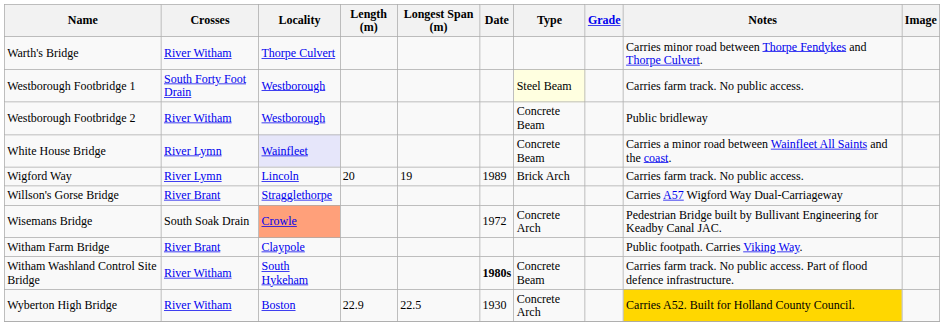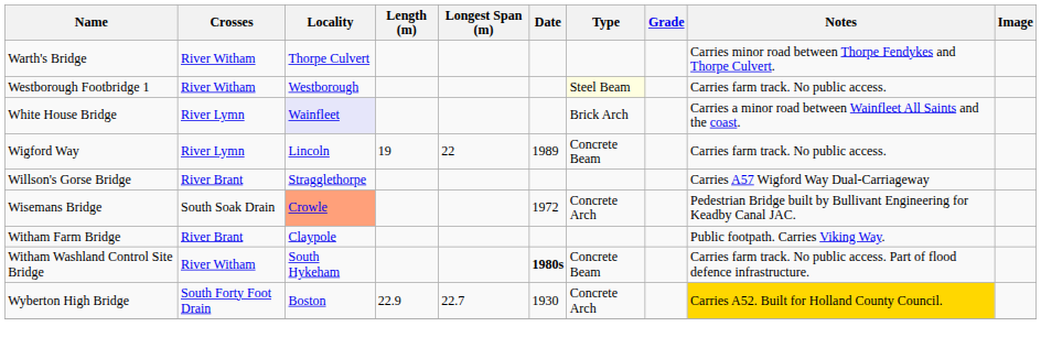 <table class="wikitable sortable">
 <tr>
 <th>Name</th>
 <th>Crosses</th>
 <th>Locality</th>
 <th>Length (m)</th>
 <th>Longest Span (m)</th>
 <th>Date</th>
 <th>Type</th>
 <th><a href='#'>Grade</a></th>
 <th class="unsortable">Notes</th>
 <th class="unsortable">Image</th>
 </tr>
 <tr>
 <td>Warth's Bridge</td>
 <td><a href='#'>River Witham</a></td>
 <td><a href='#'>Thorpe Culvert</a></td>
 <td></td>
 <td></td>
 <td></td>
 <td></td>
 <td></td>
 <td>Carries minor road between <a href='#'>Thorpe Fendykes</a> and <a href='#'>Thorpe Culvert</a>.</td>
 <td></td>
 </tr>
 <tr>
 <td>Westborough Footbridge 1</td>
-<td><a href='#'>South Forty Foot Drain</a></td>
+<td><a href='#'>River Witham</a></td>
 <td><a href='#'>Westborough</a></td>
 <td></td>
 <td></td>
 <td></td>
 <td style="background: lightyellow;">Steel Beam</td>
 <td></td>
 <td>Carries farm track. No public access.</td>
 <td></td>
 </tr>
 <tr>
-<td>Westborough Footbridge 2</td>
-<td><a href='#'>River Witham</a></td>
-<td><a href='#'>Westborough</a></td>
-<td></td>
-<td></td>
-<td></td>
-<td>Concrete Beam</td>
-<td></td>
-<td>Public bridleway</td>
-<td></td>
-</tr>
-<tr>
 <td>White House Bridge</td>
 <td><a href='#'>River Lymn</a></td>
 <td style="background: lavender;"><a href='#'>Wainfleet</a></td>
 <td></td>
 <td></td>
 <td></td>
-<td>Concrete Beam</td>
+<td>Brick Arch</td>
 <td></td>
 <td>Carries a minor road between <a href='#'>Wainfleet All Saints</a> and the <a href='#'>coast</a>.</td>
 <td></td>
 </tr>
 <tr>
 <td>Wigford Way</td>
 <td><a href='#'>River Lymn</a></td>
 <td><a href='#'>Lincoln</a></td>
-<td>20</td>
 <td>19</td>
+<td>22</td>
 <td>1989</td>
-<td>Brick Arch</td>
+<td>Concrete Beam</td>
 <td></td>
 <td>Carries farm track. No public access.</td>
 <td></td>
 </tr>
 <tr>
 <td>Willson's Gorse Bridge</td>
 <td><a href='#'>River Brant</a></td>
 <td><a href='#'>Stragglethorpe</a></td>
 <td></td>
 <td></td>
 <td></td>
 <td></td>
 <td></td>
 <td>Carries <a href='#'>A57</a> Wigford Way Dual-Carriageway</td>
 <td></td>
 </tr>
 <tr>
 <td>Wisemans Bridge</td>
 <td>South Soak Drain</td>
 <td style="background: lightsalmon;"><a href='#'>Crowle</a></td>
 <td></td>
 <td></td>
 <td>1972</td>
 <td>Concrete Arch</td>
 <td></td>
 <td>Pedestrian Bridge built by Bullivant Engineering for Keadby Canal JAC.</td>
 <td></td>
 </tr>
 <tr>
 <td>Witham Farm Bridge</td>
 <td><a href='#'>River Brant</a></td>
 <td><a href='#'>Claypole</a></td>
 <td></td>
 <td></td>
 <td></td>
 <td></td>
 <td></td>
 <td>Public footpath. Carries <a href='#'>Viking Way</a>.</td>
 <td></td>
 </tr>
 <tr>
 <td>Witham Washland Control Site Bridge</td>
 <td><a href='#'>River Witham</a></td>
 <td><a href='#'>South Hykeham</a></td>
 <td></td>
 <td></td>
 <td><strong>1980s</strong></td>
 <td>Concrete Beam</td>
 <td></td>
 <td>Carries farm track. No public access. Part of flood defence infrastructure.</td>
 <td></td>
 </tr>
 <tr>
 <td>Wyberton High Bridge</td>
-<td><a href='#'>River Witham</a></td>
+<td><a href='#'>South Forty Foot Drain</a></td>
 <td><a href='#'>Boston</a></td>
 <td>22.9</td>
-<td>22.5</td>
+<td>22.7</td>
 <td>1930</td>
 <td>Concrete Arch</td>
 <td></td>
 <td style="background: gold;">Carries A52. Built for Holland County Council.</td>
 <td></td>
 </tr>
 <tr>
 </tr>
 </table>
